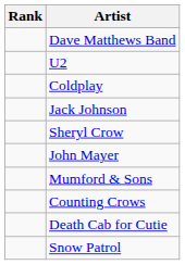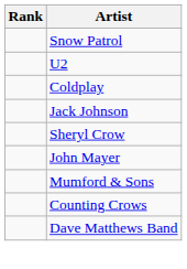 <table class="wikitable">
 <tr>
 <th>Rank</th>
 <th>Artist</th>
 </tr>
 <tr>
 <td></td>
-<td><a href='#'>Dave Matthews Band</a></td>
+<td><a href='#'>Snow Patrol</a></td>
 </tr>
 <tr>
 <td></td>
 <td><a href='#'>U2</a></td>
 </tr>
 <tr>
 <td></td>
 <td><a href='#'>Coldplay</a></td>
 </tr>
 <tr>
 <td></td>
 <td><a href='#'>Jack Johnson</a></td>
 </tr>
 <tr>
 <td></td>
 <td><a href='#'>Sheryl Crow</a></td>
 </tr>
 <tr>
 <td></td>
 <td><a href='#'>John Mayer</a></td>
 </tr>
 <tr>
 <td></td>
 <td><a href='#'>Mumford & Sons</a></td>
 </tr>
 <tr>
 <td></td>
 <td><a href='#'>Counting Crows</a></td>
 </tr>
 <tr>
 <td></td>
-<td><a href='#'>Death Cab for Cutie</a></td>
-</tr>
-<tr>
-<td></td>
-<td><a href='#'>Snow Patrol</a></td>
+<td><a href='#'>Dave Matthews Band</a></td>
 </tr>
 </table>
